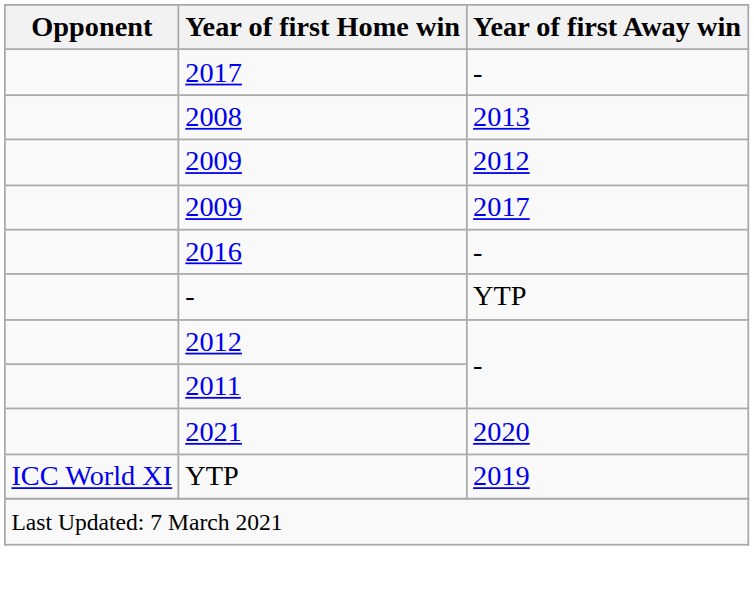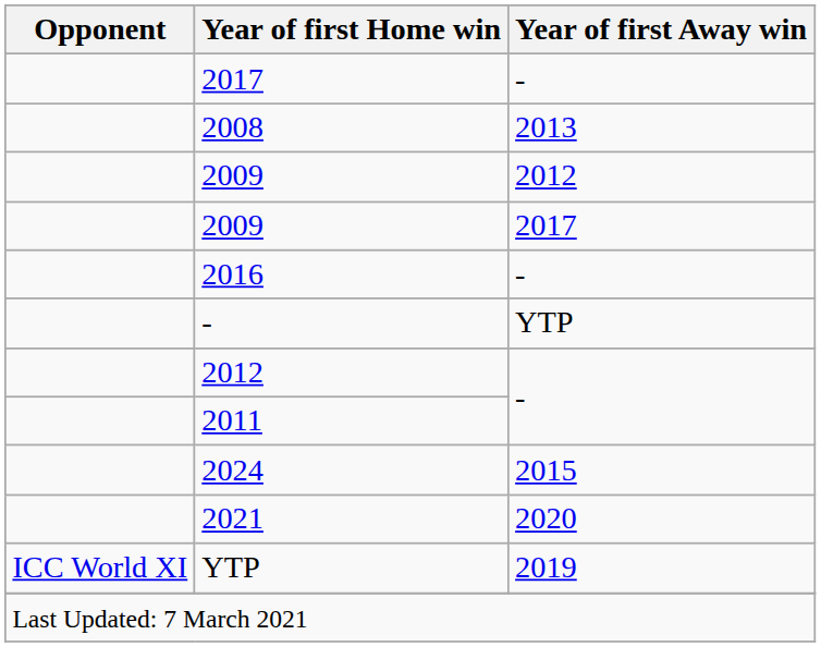 <table class="wikitable plainrowheaders sortable">
 <tr>
 <th>Opponent</th>
 <th>Year of first Home win</th>
 <th>Year of first Away win</th>
 </tr>
 <tr>
 <td></td>
 <td><a href='#'>2017</a></td>
 <td>-</td>
 </tr>
 <tr>
 <td></td>
 <td><a href='#'>2008</a></td>
 <td><a href='#'>2013</a></td>
 </tr>
 <tr>
 <td></td>
 <td><a href='#'>2009</a></td>
 <td><a href='#'>2012</a></td>
 </tr>
 <tr>
 <td></td>
 <td><a href='#'>2009</a></td>
 <td><a href='#'>2017</a></td>
 </tr>
 <tr>
 <td></td>
 <td><a href='#'>2016</a></td>
 <td>-</td>
 </tr>
 <tr>
 <td></td>
 <td>-</td>
 <td>YTP</td>
 </tr>
 <tr>
 <td></td>
 <td><a href='#'>2012</a></td>
 <td rowspan=2>-</td>
 </tr>
 <tr>
 <td></td>
 <td><a href='#'>2011</a></td>
 </tr>
 <tr>
 <td></td>
+<td><a href='#'>2024</a></td>
+<td><a href='#'>2015</a></td>
+</tr>
+<tr>
+<td></td>
 <td><a href='#'>2021</a></td>
 <td><a href='#'>2020</a></td>
 </tr>
 <tr>
 <td><a href='#'>ICC World XI</a></td>
 <td>YTP</td>
 <td><a href='#'>2019</a></td>
 </tr>
 <tr>
 </tr>
 <tr class=sortbottom>
 <td colspan=3><small>Last Updated: 7 March 2021</small></td>
 </tr>
 </table>
